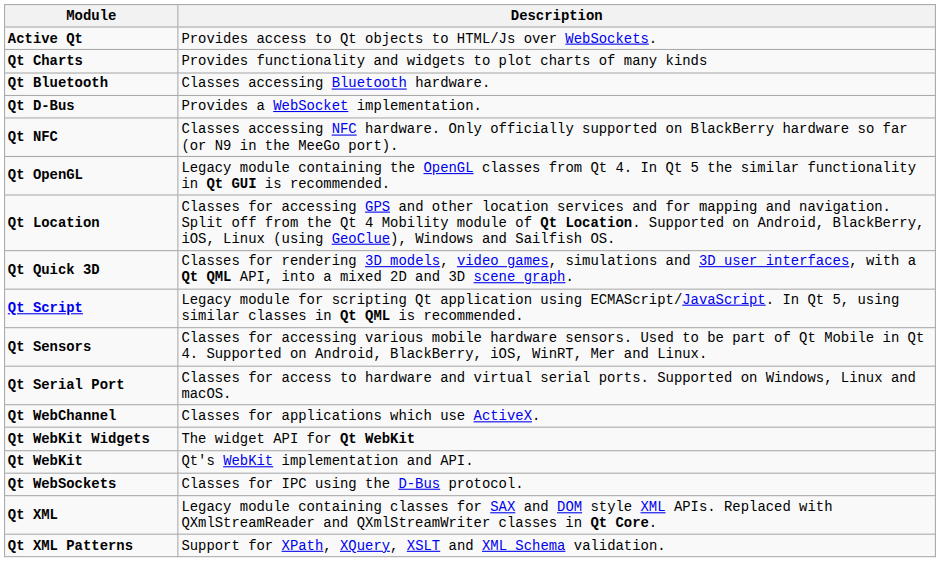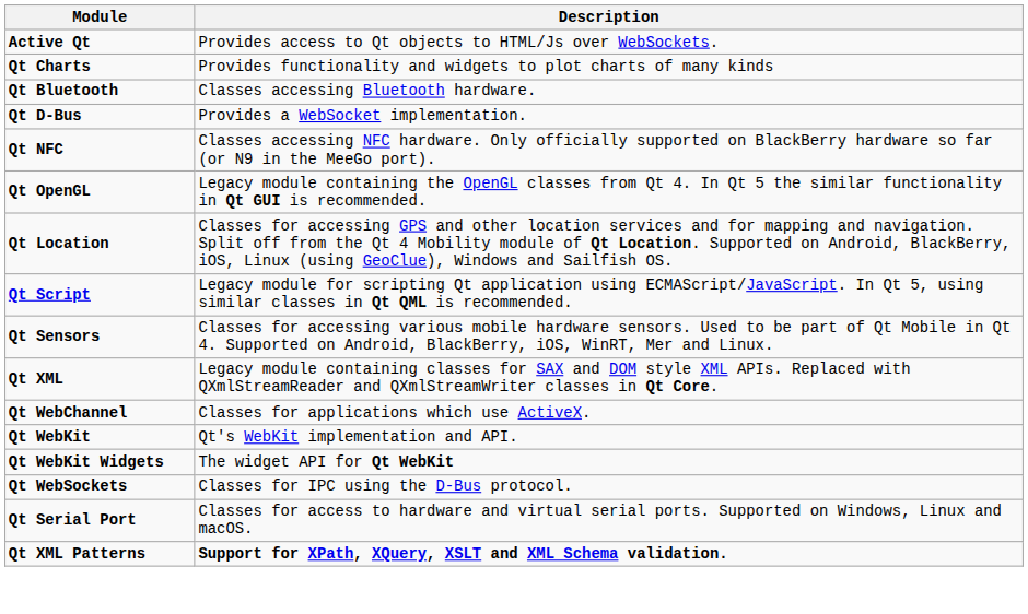 <table class="wikitable">
 <tr>
 <th style="width:12em">Module</th>
 <th>Description</th>
 </tr>
 <tr>
 <td><strong>Active Qt</strong></td>
 <td>Provides access to Qt objects to HTML/Js over <a href='#'>WebSockets</a>.</td>
 </tr>
 <tr>
 <td><strong>Qt Charts</strong></td>
 <td>Provides functionality and widgets to plot charts of many kinds</td>
 </tr>
 <tr>
 <td><strong>Qt Bluetooth</strong></td>
 <td>Classes accessing <a href='#'>Bluetooth</a> hardware.</td>
 </tr>
 <tr>
 <td><strong>Qt D-Bus</strong></td>
 <td>Provides a <a href='#'>WebSocket</a> implementation.</td>
 </tr>
 <tr>
 <td><strong>Qt NFC</strong></td>
 <td>Classes accessing <a href='#'>NFC</a> hardware. Only officially supported on BlackBerry hardware so far (or N9 in the MeeGo port).</td>
 </tr>
 <tr>
 <td><strong>Qt OpenGL</strong></td>
 <td>Legacy module containing the <a href='#'>OpenGL</a> classes from Qt 4. In Qt 5 the similar functionality in <strong>Qt GUI</strong> is recommended.</td>
 </tr>
 <tr>
 <td><strong>Qt Location</strong></td>
 <td>Classes for accessing <a href='#'>GPS</a> and other location services and for mapping and navigation. Split off from the Qt 4 Mobility module of <strong>Qt Location</strong>. Supported on Android, BlackBerry, iOS, Linux (using <a href='#'>GeoClue</a>), Windows and Sailfish OS.</td>
 </tr>
 <tr>
-<td><strong>Qt Quick 3D</strong></td>
-<td>Classes for rendering <a href='#'>3D models</a>, <a href='#'>video games</a>, simulations and <a href='#'>3D user interfaces</a>, with a <strong>Qt QML</strong> API, into a mixed 2D and 3D <a href='#'>scene graph</a>.</td>
-</tr>
-<tr>
 <td><strong><a href='#'>Qt Script</a></strong></td>
 <td>Legacy module for scripting Qt application using ECMAScript/<a href='#'>JavaScript</a>. In Qt 5, using similar classes in <strong>Qt QML</strong> is recommended.</td>
 </tr>
 <tr>
 <td><strong>Qt Sensors</strong></td>
 <td>Classes for accessing various mobile hardware sensors. Used to be part of Qt Mobile in Qt 4. Supported on Android, BlackBerry, iOS, WinRT, Mer and Linux.</td>
 </tr>
 <tr>
-<td><strong>Qt Serial Port</strong></td>
-<td>Classes for access to hardware and virtual serial ports. Supported on Windows, Linux and macOS.</td>
+<td><strong>Qt XML</strong></td>
+<td>Legacy module containing classes for <a href='#'>SAX</a> and <a href='#'>DOM</a> style <a href='#'>XML</a> APIs. Replaced with QXmlStreamReader and QXmlStreamWriter classes in <strong>Qt Core</strong>.</td>
 </tr>
 <tr>
 <td><strong>Qt WebChannel</strong></td>
 <td>Classes for applications which use <a href='#'>ActiveX</a>.</td>
 </tr>
 <tr>
+<td><strong>Qt WebKit</strong></td>
+<td>Qt's <a href='#'>WebKit</a> implementation and API.</td>
+</tr>
+<tr>
 <td><strong>Qt WebKit Widgets</strong></td>
 <td>The widget API for <strong>Qt WebKit</strong></td>
-</tr>
-<tr>
-<td><strong>Qt WebKit</strong></td>
-<td>Qt's <a href='#'>WebKit</a> implementation and API.</td>
 </tr>
 <tr>
 <td><strong>Qt WebSockets</strong></td>
 <td>Classes for IPC using the <a href='#'>D-Bus</a> protocol.</td>
 </tr>
 <tr>
-<td><strong>Qt XML</strong></td>
-<td>Legacy module containing classes for <a href='#'>SAX</a> and <a href='#'>DOM</a> style <a href='#'>XML</a> APIs. Replaced with QXmlStreamReader and QXmlStreamWriter classes in <strong>Qt Core</strong>.</td>
+<td><strong>Qt Serial Port</strong></td>
+<td>Classes for access to hardware and virtual serial ports. Supported on Windows, Linux and macOS.</td>
 </tr>
 <tr>
 <td><strong>Qt XML Patterns</strong></td>
-<td>Support for <a href='#'>XPath</a>, <a href='#'>XQuery</a>, <a href='#'>XSLT</a> and <a href='#'>XML Schema</a> validation.</td>
+<td><strong>Support for <a href='#'>XPath</a>, <a href='#'>XQuery</a>, <a href='#'>XSLT</a> and <a href='#'>XML Schema</a> validation.</strong></td>
 </tr>
 </table>
